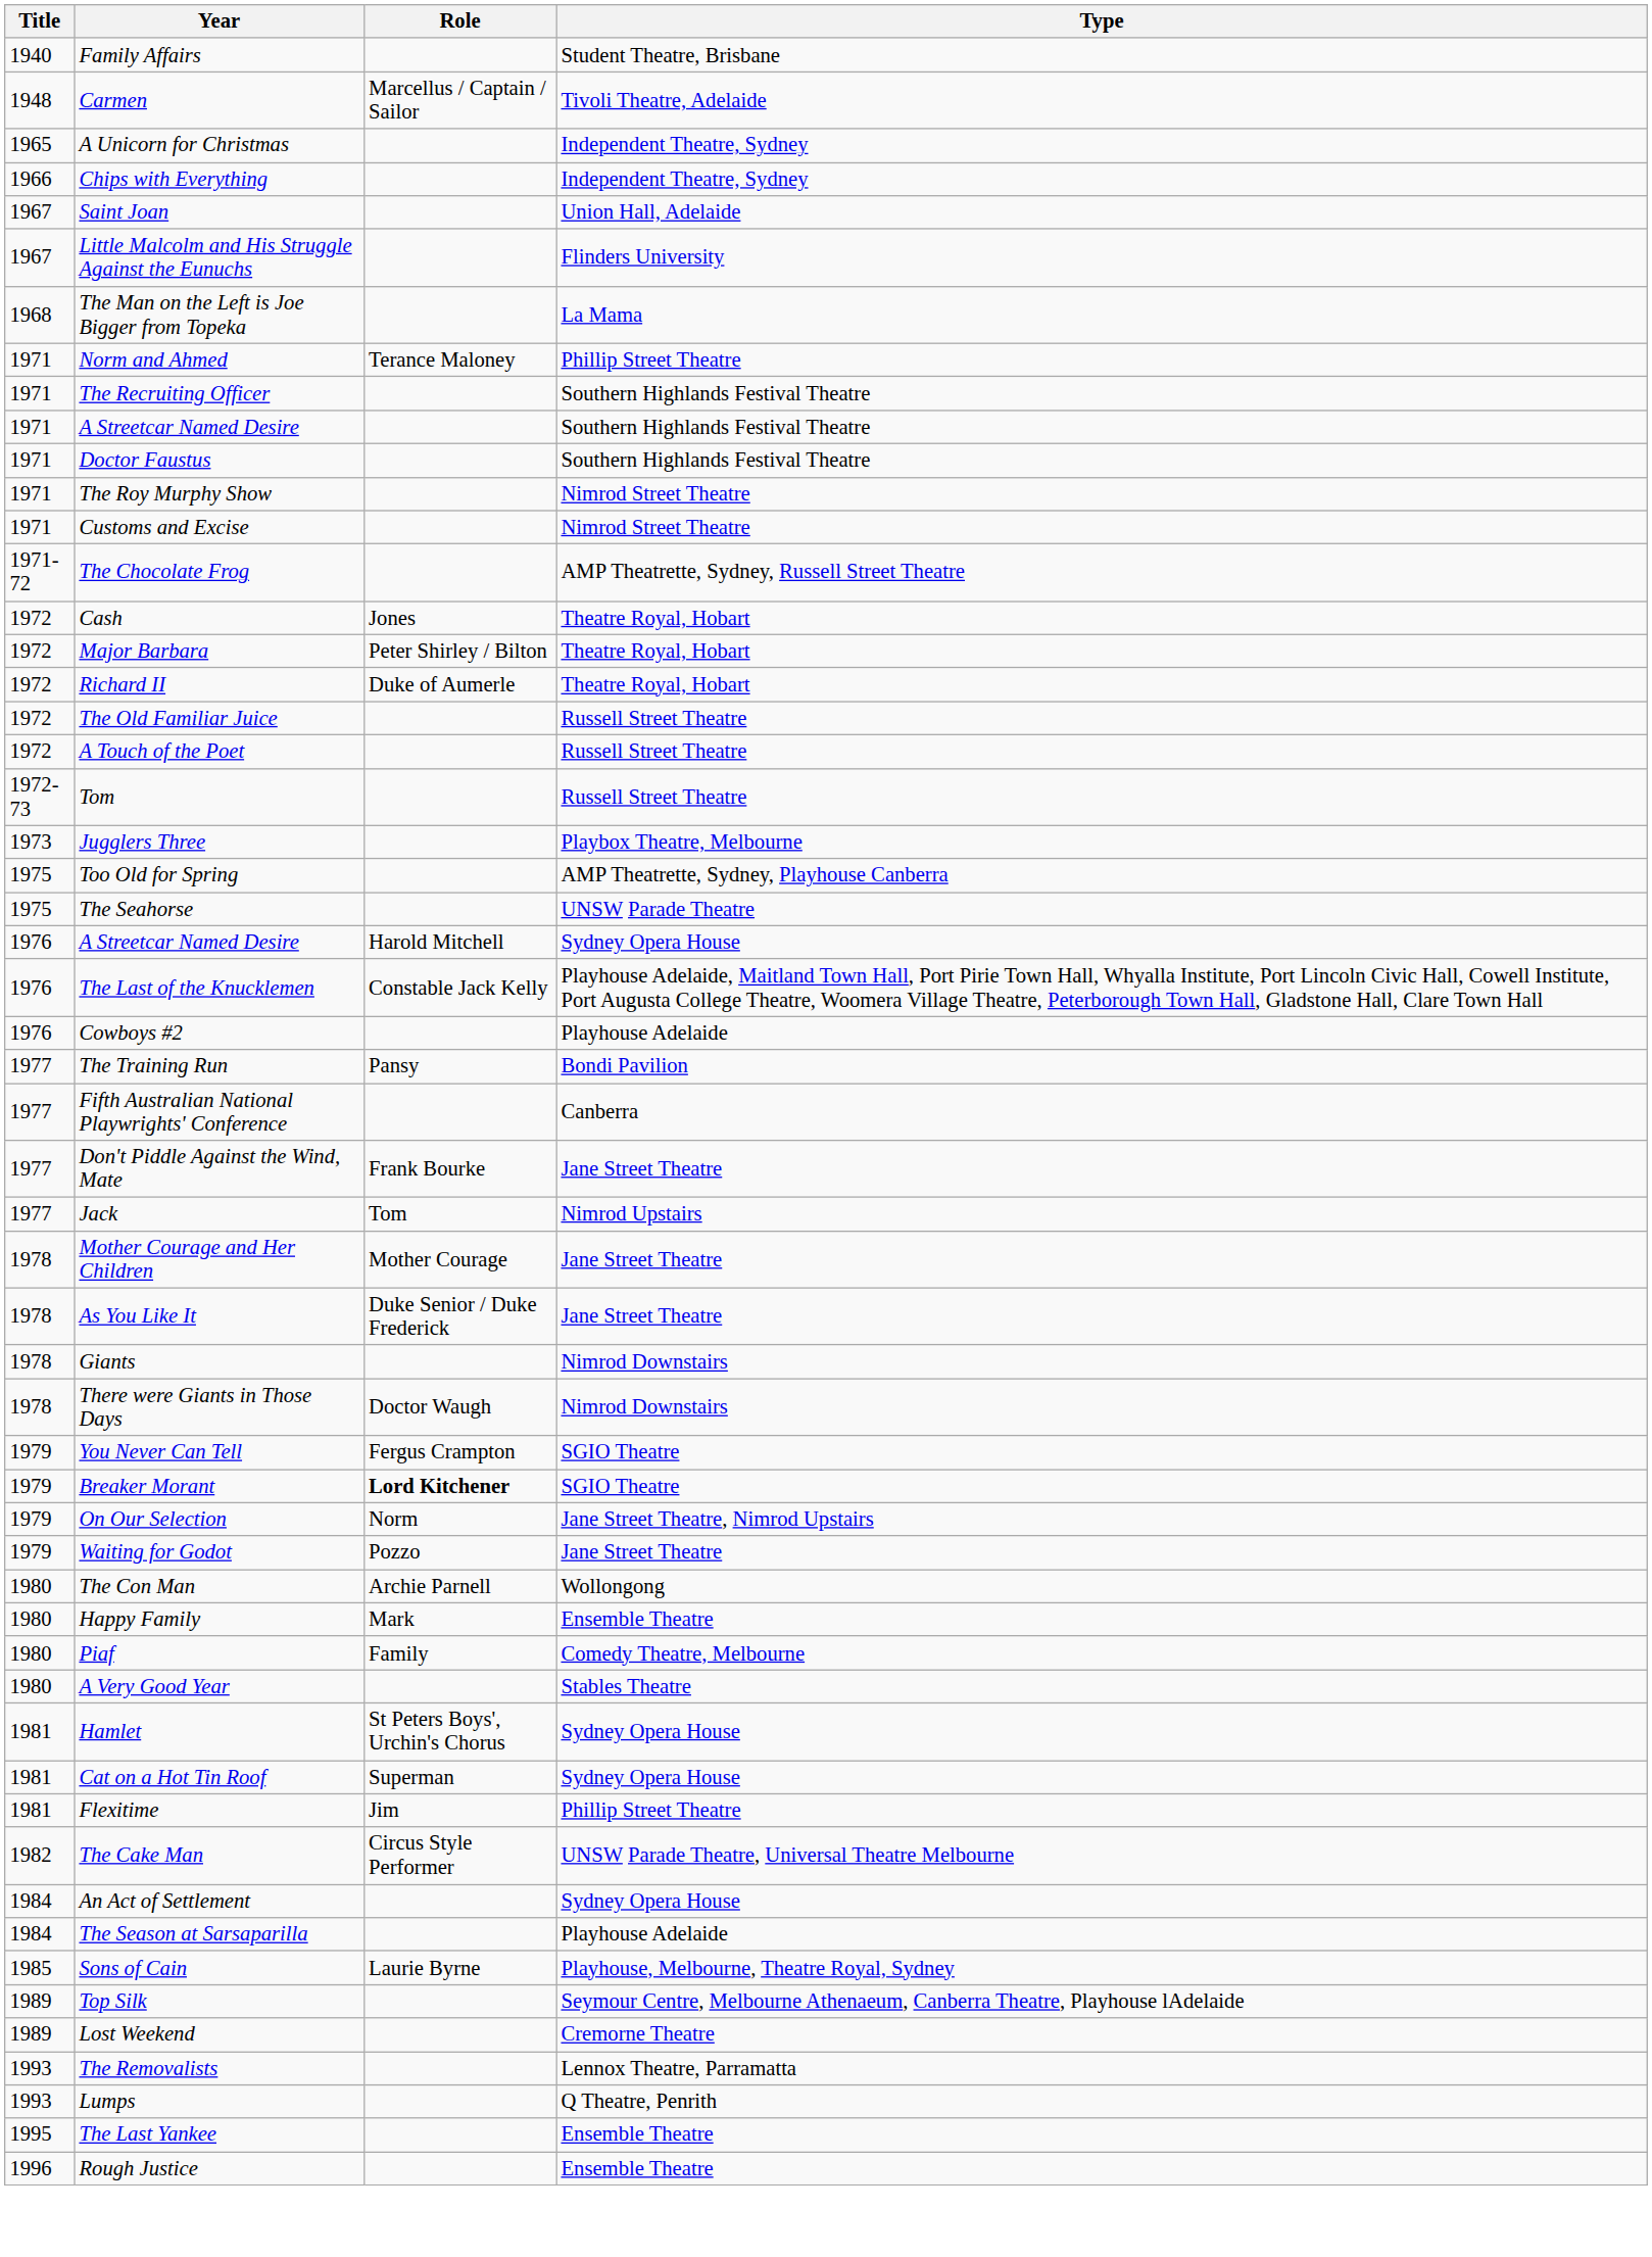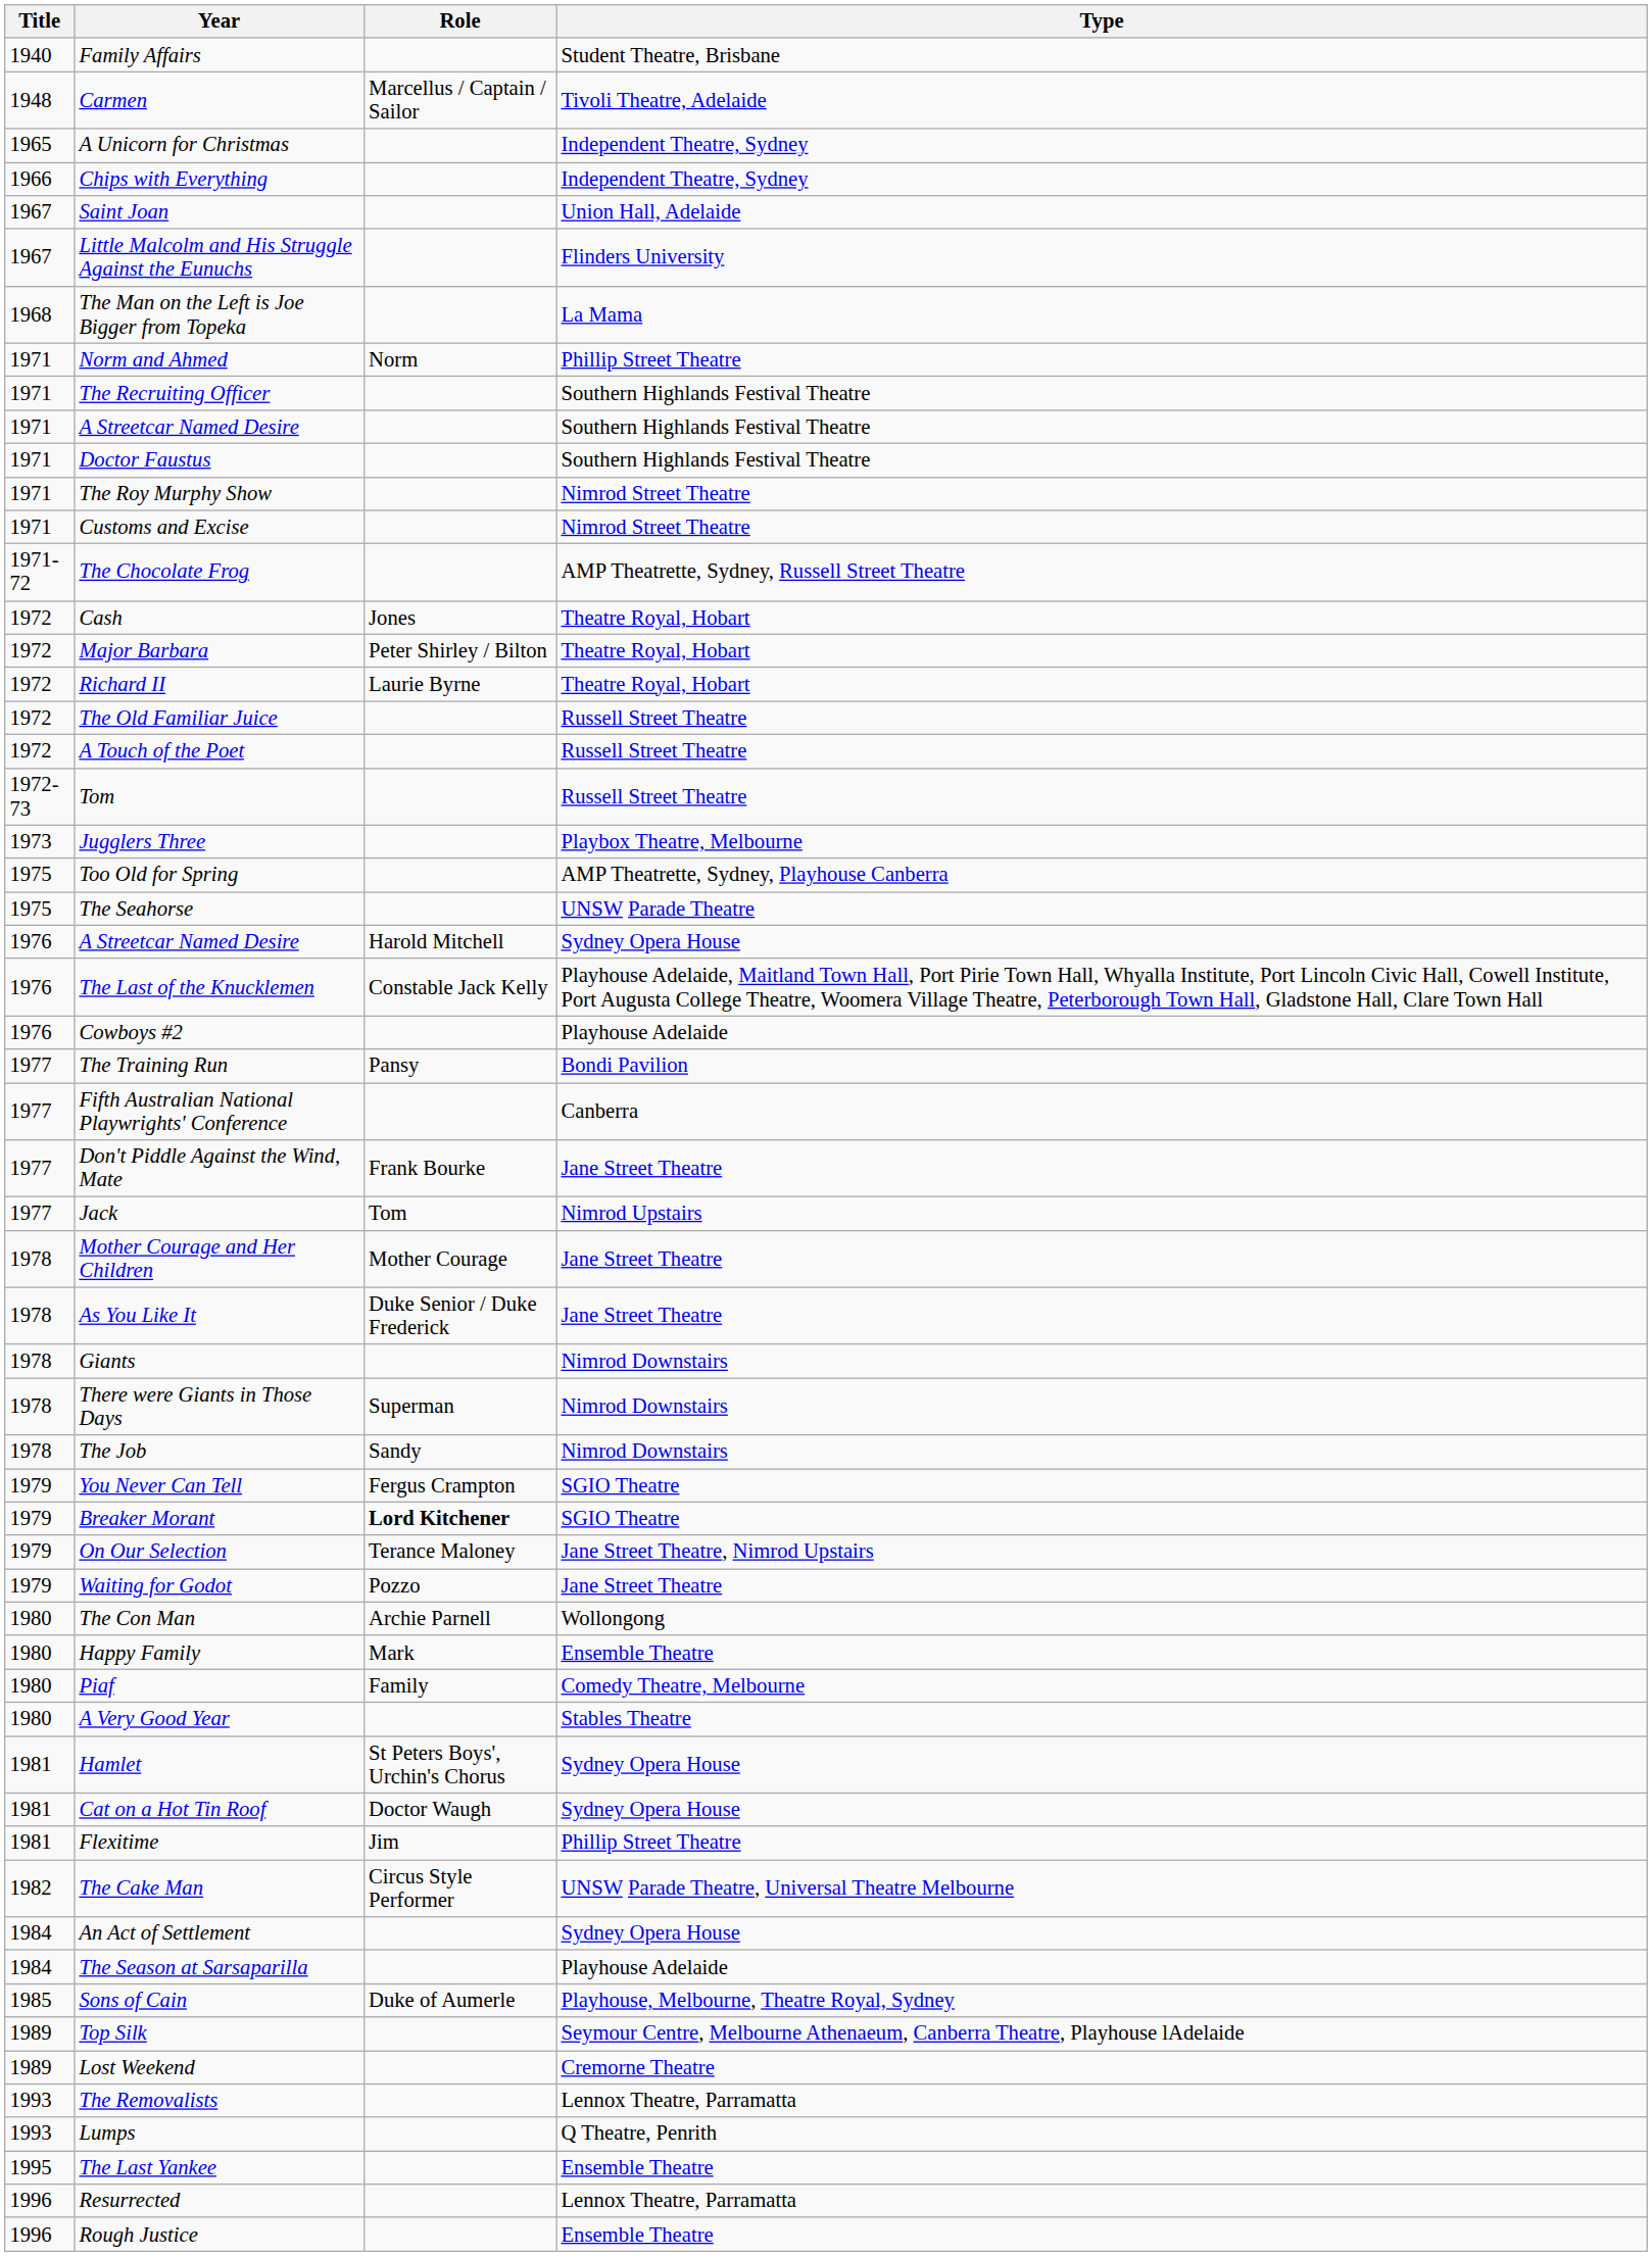 <table class="wikitable">
 <tr>
 <th>Title</th>
 <th>Year</th>
 <th>Role</th>
 <th>Type</th>
 </tr>
 <tr>
 <td>1940</td>
 <td><em>Family Affairs</em></td>
 <td></td>
 <td>Student Theatre, Brisbane</td>
 </tr>
 <tr>
 <td>1948</td>
 <td><em><a href='#'>Carmen</a></em></td>
 <td>Marcellus / Captain / Sailor</td>
 <td><a href='#'>Tivoli Theatre, Adelaide</a></td>
 </tr>
 <tr>
 <td>1965</td>
 <td><em>A Unicorn for Christmas</em></td>
 <td></td>
 <td><a href='#'>Independent Theatre, Sydney</a></td>
 </tr>
 <tr>
 <td>1966</td>
 <td><em><a href='#'>Chips with Everything</a></em></td>
 <td></td>
 <td><a href='#'>Independent Theatre, Sydney</a></td>
 </tr>
 <tr>
 <td>1967</td>
 <td><em><a href='#'>Saint Joan</a></em></td>
 <td></td>
 <td><a href='#'>Union Hall, Adelaide</a></td>
 </tr>
 <tr>
 <td>1967</td>
 <td><em><a href='#'>Little Malcolm and His Struggle Against the Eunuchs</a></em></td>
 <td></td>
 <td><a href='#'>Flinders University</a></td>
 </tr>
 <tr>
 <td>1968</td>
 <td><em>The Man on the Left is Joe Bigger from Topeka</em></td>
 <td></td>
 <td><a href='#'>La Mama</a></td>
 </tr>
 <tr>
 <td>1971</td>
 <td><em><a href='#'>Norm and Ahmed</a></em></td>
-<td>Terance Maloney</td>
+<td>Norm</td>
 <td><a href='#'>Phillip Street Theatre</a></td>
 </tr>
 <tr>
 <td>1971</td>
 <td><em><a href='#'>The Recruiting Officer</a></em></td>
 <td></td>
 <td>Southern Highlands Festival Theatre</td>
 </tr>
 <tr>
 <td>1971</td>
 <td><em><a href='#'>A Streetcar Named Desire</a></em></td>
 <td></td>
 <td>Southern Highlands Festival Theatre</td>
 </tr>
 <tr>
 <td>1971</td>
 <td><em><a href='#'>Doctor Faustus</a></em></td>
 <td></td>
 <td>Southern Highlands Festival Theatre</td>
 </tr>
 <tr>
 <td>1971</td>
 <td><em>The Roy Murphy Show</em></td>
 <td></td>
 <td><a href='#'>Nimrod Street Theatre</a></td>
 </tr>
 <tr>
 <td>1971</td>
 <td><em>Customs and Excise</em></td>
 <td></td>
 <td><a href='#'>Nimrod Street Theatre</a></td>
 </tr>
 <tr>
 <td>1971-72</td>
 <td><em><a href='#'>The Chocolate Frog</a></em></td>
 <td></td>
 <td>AMP Theatrette, Sydney, <a href='#'>Russell Street Theatre</a></td>
 </tr>
 <tr>
 <td>1972</td>
 <td><em>Cash</em></td>
 <td>Jones</td>
 <td><a href='#'>Theatre Royal, Hobart</a></td>
 </tr>
 <tr>
 <td>1972</td>
 <td><em><a href='#'>Major Barbara</a></em></td>
 <td>Peter Shirley / Bilton</td>
 <td><a href='#'>Theatre Royal, Hobart</a></td>
 </tr>
 <tr>
 <td>1972</td>
 <td><em><a href='#'>Richard II</a></em></td>
-<td>Duke of Aumerle</td>
+<td>Laurie Byrne</td>
 <td><a href='#'>Theatre Royal, Hobart</a></td>
 </tr>
 <tr>
 <td>1972</td>
 <td><em><a href='#'>The Old Familiar Juice</a></em></td>
 <td></td>
 <td><a href='#'>Russell Street Theatre</a></td>
 </tr>
 <tr>
 <td>1972</td>
 <td><em><a href='#'>A Touch of the Poet</a></em></td>
 <td></td>
 <td><a href='#'>Russell Street Theatre</a></td>
 </tr>
 <tr>
 <td>1972-73</td>
 <td><em>Tom</em></td>
 <td></td>
 <td><a href='#'>Russell Street Theatre</a></td>
 </tr>
 <tr>
 <td>1973</td>
 <td><em><a href='#'>Jugglers Three</a></em></td>
 <td></td>
 <td><a href='#'>Playbox Theatre, Melbourne</a></td>
 </tr>
 <tr>
 <td>1975</td>
 <td><em>Too Old for Spring</em></td>
 <td></td>
 <td>AMP Theatrette, Sydney, <a href='#'>Playhouse Canberra</a></td>
 </tr>
 <tr>
 <td>1975</td>
 <td><em>The Seahorse</em></td>
 <td></td>
 <td><a href='#'>UNSW</a> <a href='#'>Parade Theatre</a></td>
 </tr>
 <tr>
 <td>1976</td>
 <td><em><a href='#'>A Streetcar Named Desire</a></em></td>
 <td>Harold Mitchell</td>
 <td><a href='#'>Sydney Opera House</a></td>
 </tr>
 <tr>
 <td>1976</td>
 <td><em><a href='#'>The Last of the Knucklemen</a></em></td>
 <td>Constable Jack Kelly</td>
 <td>Playhouse Adelaide, <a href='#'>Maitland Town Hall</a>, Port Pirie Town Hall, Whyalla Institute, Port Lincoln Civic Hall, Cowell Institute, Port Augusta College Theatre, Woomera Village Theatre, <a href='#'>Peterborough Town Hall</a>, Gladstone Hall, Clare Town Hall</td>
 </tr>
 <tr>
 <td>1976</td>
 <td><em>Cowboys #2</em></td>
 <td></td>
 <td>Playhouse Adelaide</td>
 </tr>
 <tr>
 <td>1977</td>
 <td><em>The Training Run</em></td>
 <td>Pansy</td>
 <td><a href='#'>Bondi Pavilion</a></td>
 </tr>
 <tr>
 <td>1977</td>
 <td><em>Fifth Australian National Playwrights' Conference</em></td>
 <td></td>
 <td>Canberra</td>
 </tr>
 <tr>
 <td>1977</td>
 <td><em>Don't Piddle Against the Wind, Mate</em></td>
 <td>Frank Bourke</td>
 <td><a href='#'>Jane Street Theatre</a></td>
 </tr>
 <tr>
 <td>1977</td>
 <td><em>Jack</em></td>
 <td>Tom</td>
 <td><a href='#'>Nimrod Upstairs</a></td>
 </tr>
 <tr>
 <td>1978</td>
 <td><em><a href='#'>Mother Courage and Her Children</a></em></td>
 <td>Mother Courage</td>
 <td><a href='#'>Jane Street Theatre</a></td>
 </tr>
 <tr>
 <td>1978</td>
 <td><em><a href='#'>As You Like It</a></em></td>
 <td>Duke Senior / Duke Frederick</td>
 <td><a href='#'>Jane Street Theatre</a></td>
 </tr>
 <tr>
 <td>1978</td>
 <td><em>Giants</em></td>
 <td></td>
 <td><a href='#'>Nimrod Downstairs</a></td>
 </tr>
 <tr>
 <td>1978</td>
 <td><em>There were Giants in Those Days</em></td>
-<td>Doctor Waugh</td>
+<td>Superman</td>
+<td><a href='#'>Nimrod Downstairs</a></td>
+</tr>
+<tr>
+<td>1978</td>
+<td><em>The Job</em></td>
+<td>Sandy</td>
 <td><a href='#'>Nimrod Downstairs</a></td>
 </tr>
 <tr>
 <td>1979</td>
 <td><em><a href='#'>You Never Can Tell</a></em></td>
 <td>Fergus Crampton</td>
 <td><a href='#'>SGIO Theatre</a></td>
 </tr>
 <tr>
 <td>1979</td>
 <td><em><a href='#'>Breaker Morant</a></em></td>
 <td><strong>Lord Kitchener</strong></td>
 <td><a href='#'>SGIO Theatre</a></td>
 </tr>
 <tr>
 <td>1979</td>
 <td><em><a href='#'>On Our Selection</a></em></td>
-<td>Norm</td>
+<td>Terance Maloney</td>
 <td><a href='#'>Jane Street Theatre</a>, <a href='#'>Nimrod Upstairs</a></td>
 </tr>
 <tr>
 <td>1979</td>
 <td><em><a href='#'>Waiting for Godot</a></em></td>
 <td>Pozzo</td>
 <td><a href='#'>Jane Street Theatre</a></td>
 </tr>
 <tr>
 <td>1980</td>
 <td><em>The Con Man</em></td>
 <td>Archie Parnell</td>
 <td>Wollongong</td>
 </tr>
 <tr>
 <td>1980</td>
 <td><em>Happy Family</em></td>
 <td>Mark</td>
 <td><a href='#'>Ensemble Theatre</a></td>
 </tr>
 <tr>
 <td>1980</td>
 <td><em><a href='#'>Piaf</a></em></td>
 <td>Family</td>
 <td><a href='#'>Comedy Theatre, Melbourne</a></td>
 </tr>
 <tr>
 <td>1980</td>
 <td><em><a href='#'>A Very Good Year</a></em></td>
 <td></td>
 <td><a href='#'>Stables Theatre</a></td>
 </tr>
 <tr>
 <td>1981</td>
 <td><em><a href='#'>Hamlet</a></em></td>
 <td>St Peters Boys', Urchin's Chorus</td>
 <td><a href='#'>Sydney Opera House</a></td>
 </tr>
 <tr>
 <td>1981</td>
 <td><em><a href='#'>Cat on a Hot Tin Roof</a></em></td>
-<td>Superman</td>
+<td>Doctor Waugh</td>
 <td><a href='#'>Sydney Opera House</a></td>
 </tr>
 <tr>
 <td>1981</td>
 <td><em>Flexitime</em></td>
 <td>Jim</td>
 <td><a href='#'>Phillip Street Theatre</a></td>
 </tr>
 <tr>
 <td>1982</td>
 <td><em><a href='#'>The Cake Man</a></em></td>
 <td>Circus Style Performer</td>
 <td><a href='#'>UNSW</a> <a href='#'>Parade Theatre</a>, <a href='#'>Universal Theatre Melbourne</a></td>
 </tr>
 <tr>
 <td>1984</td>
 <td><em>An Act of Settlement</em></td>
 <td></td>
 <td><a href='#'>Sydney Opera House</a></td>
 </tr>
 <tr>
 <td>1984</td>
 <td><em><a href='#'>The Season at Sarsaparilla</a></em></td>
 <td></td>
 <td>Playhouse Adelaide</td>
 </tr>
 <tr>
 <td>1985</td>
 <td><em><a href='#'>Sons of Cain</a></em></td>
-<td>Laurie Byrne</td>
+<td>Duke of Aumerle</td>
 <td><a href='#'>Playhouse, Melbourne</a>, <a href='#'>Theatre Royal, Sydney</a></td>
 </tr>
 <tr>
 <td>1989</td>
 <td><em><a href='#'>Top Silk</a></em></td>
 <td></td>
 <td><a href='#'>Seymour Centre</a>, <a href='#'>Melbourne Athenaeum</a>, <a href='#'>Canberra Theatre</a>, Playhouse lAdelaide</td>
 </tr>
 <tr>
 <td>1989</td>
 <td><em>Lost Weekend</em></td>
 <td></td>
 <td><a href='#'>Cremorne Theatre</a></td>
 </tr>
 <tr>
 <td>1993</td>
 <td><em><a href='#'>The Removalists</a></em></td>
 <td></td>
 <td>Lennox Theatre, Parramatta</td>
 </tr>
 <tr>
 <td>1993</td>
 <td><em>Lumps</em></td>
 <td></td>
 <td>Q Theatre, Penrith</td>
 </tr>
 <tr>
 <td>1995</td>
 <td><em><a href='#'>The Last Yankee</a></em></td>
 <td></td>
 <td><a href='#'>Ensemble Theatre</a></td>
 </tr>
 <tr>
 <td>1996</td>
+<td><em>Resurrected</em></td>
+<td></td>
+<td>Lennox Theatre, Parramatta</td>
+</tr>
+<tr>
+<td>1996</td>
 <td><em>Rough Justice</em></td>
 <td></td>
 <td><a href='#'>Ensemble Theatre</a></td>
 </tr>
 </table>
